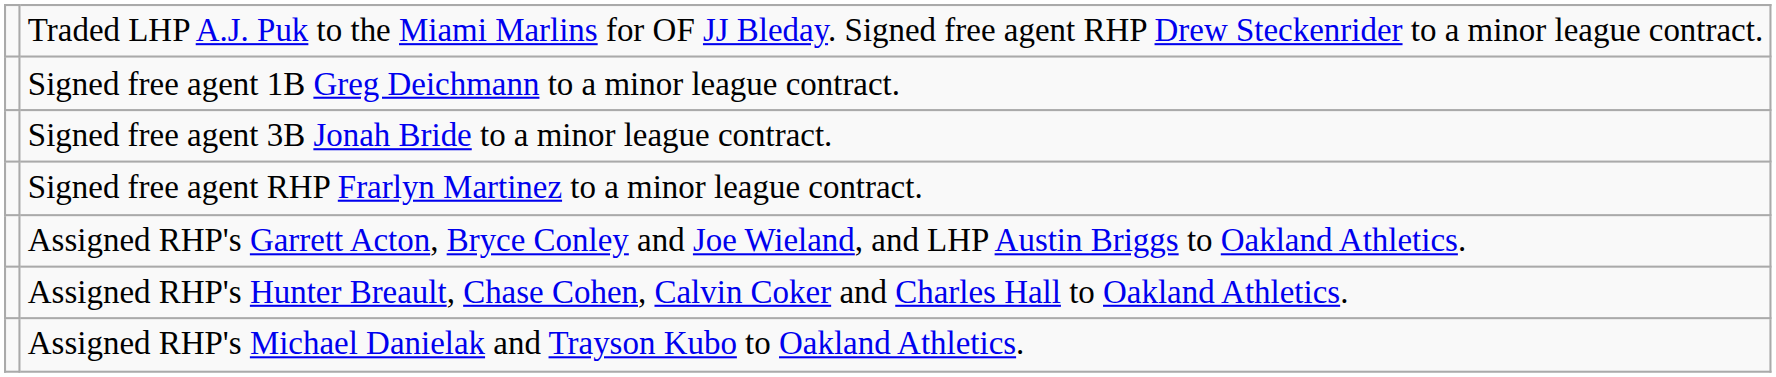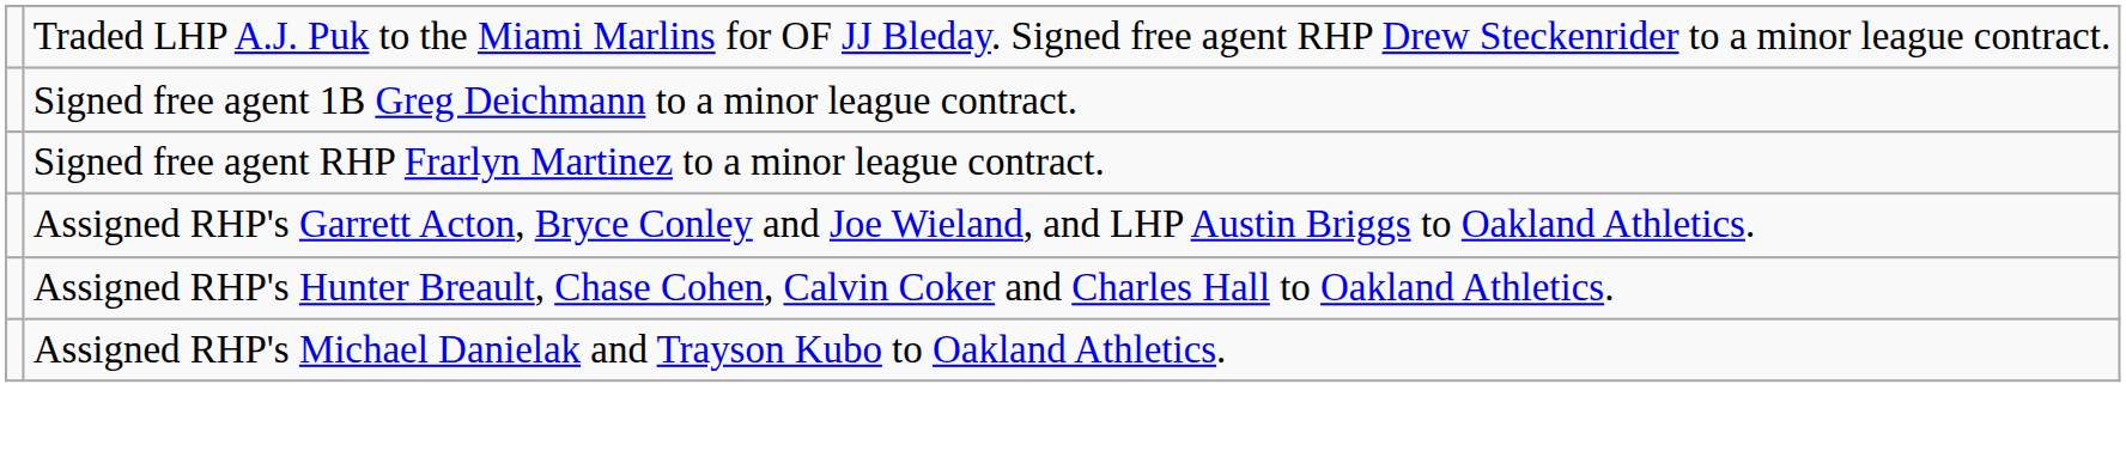 <table class="wikitable">
 <tr>
 <td></td>
 <td>Traded LHP <a href='#'>A.J. Puk</a> to the <a href='#'>Miami Marlins</a> for OF <a href='#'>JJ Bleday</a>. Signed free agent RHP <a href='#'>Drew Steckenrider</a> to a minor league contract.</td>
 </tr>
 <tr>
 <td></td>
 <td>Signed free agent 1B <a href='#'>Greg Deichmann</a> to a minor league contract.</td>
-</tr>
-<tr>
-<td></td>
-<td>Signed free agent 3B <a href='#'>Jonah Bride</a> to a minor league contract.</td>
 </tr>
 <tr>
 <td></td>
 <td>Signed free agent RHP <a href='#'>Frarlyn Martinez</a> to a minor league contract.</td>
 </tr>
 <tr>
 <td></td>
 <td>Assigned RHP's <a href='#'>Garrett Acton</a>, <a href='#'>Bryce Conley</a> and <a href='#'>Joe Wieland</a>, and LHP <a href='#'>Austin Briggs</a> to <a href='#'>Oakland Athletics</a>.</td>
 </tr>
 <tr>
 <td></td>
 <td>Assigned RHP's <a href='#'>Hunter Breault</a>, <a href='#'>Chase Cohen</a>, <a href='#'>Calvin Coker</a> and <a href='#'>Charles Hall</a> to <a href='#'>Oakland Athletics</a>.</td>
 </tr>
 <tr>
 <td></td>
 <td>Assigned RHP's <a href='#'>Michael Danielak</a> and <a href='#'>Trayson Kubo</a> to <a href='#'>Oakland Athletics</a>.</td>
 </tr>
 </table>
